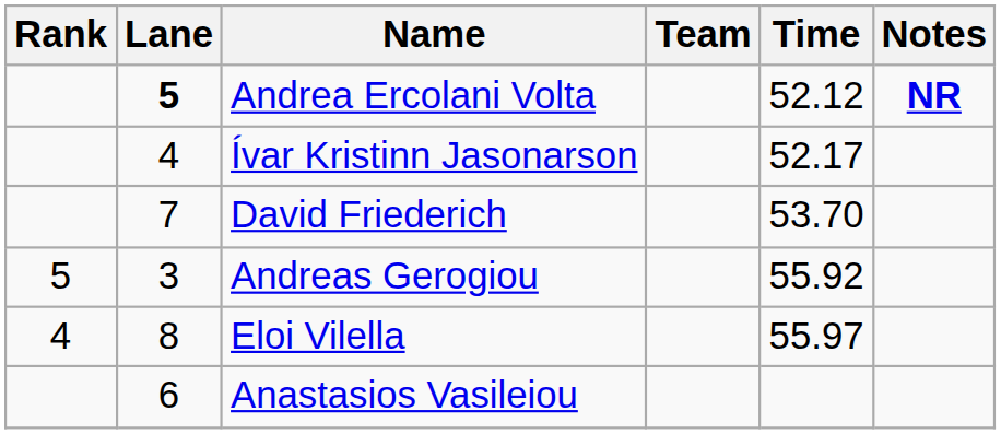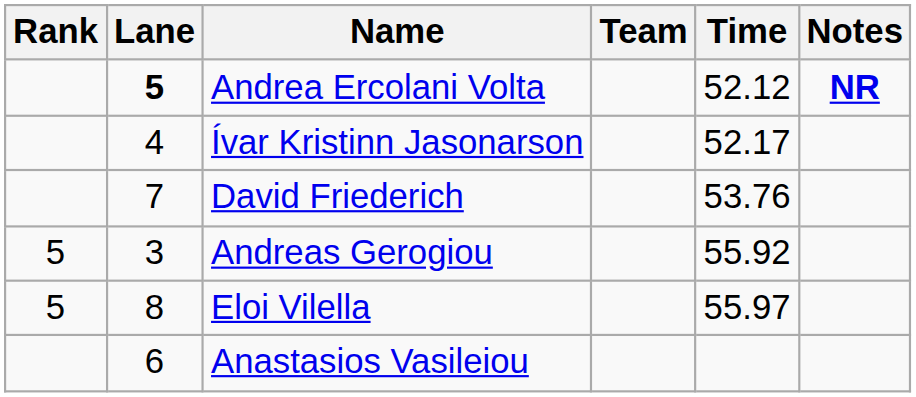 <table class="wikitable sortable" style="text-align:center">
 <tr>
 <th>Rank</th>
 <th>Lane</th>
 <th>Name</th>
 <th>Team</th>
 <th>Time</th>
 <th>Notes</th>
 </tr>
 <tr>
 <td></td>
 <td><strong>5</strong></td>
 <td align="left"><a href='#'>Andrea Ercolani Volta</a></td>
 <td align=left></td>
 <td>52.12</td>
 <td><strong><a href='#'>NR</a></strong></td>
 </tr>
 <tr>
 <td></td>
 <td>4</td>
 <td align="left"><a href='#'>Ívar Kristinn Jasonarson</a></td>
 <td align=left></td>
 <td>52.17</td>
 <td></td>
 </tr>
 <tr>
 <td></td>
 <td>7</td>
 <td align="left"><a href='#'>David Friederich</a></td>
 <td align=left></td>
-<td>53.70</td>
+<td>53.76</td>
 <td></td>
 </tr>
 <tr>
 <td>5</td>
 <td>3</td>
 <td align="left"><a href='#'>Andreas Gerogiou</a></td>
 <td align=left></td>
 <td>55.92</td>
 <td></td>
 </tr>
 <tr>
-<td>4</td>
+<td>5</td>
 <td>8</td>
 <td align="left"><a href='#'>Eloi Vilella</a></td>
 <td align=left></td>
 <td>55.97</td>
 <td></td>
 </tr>
 <tr>
 <td></td>
 <td>6</td>
 <td align="left"><a href='#'>Anastasios Vasileiou</a></td>
 <td align=left></td>
 <td></td>
 <td></td>
 </tr>
 </table>
